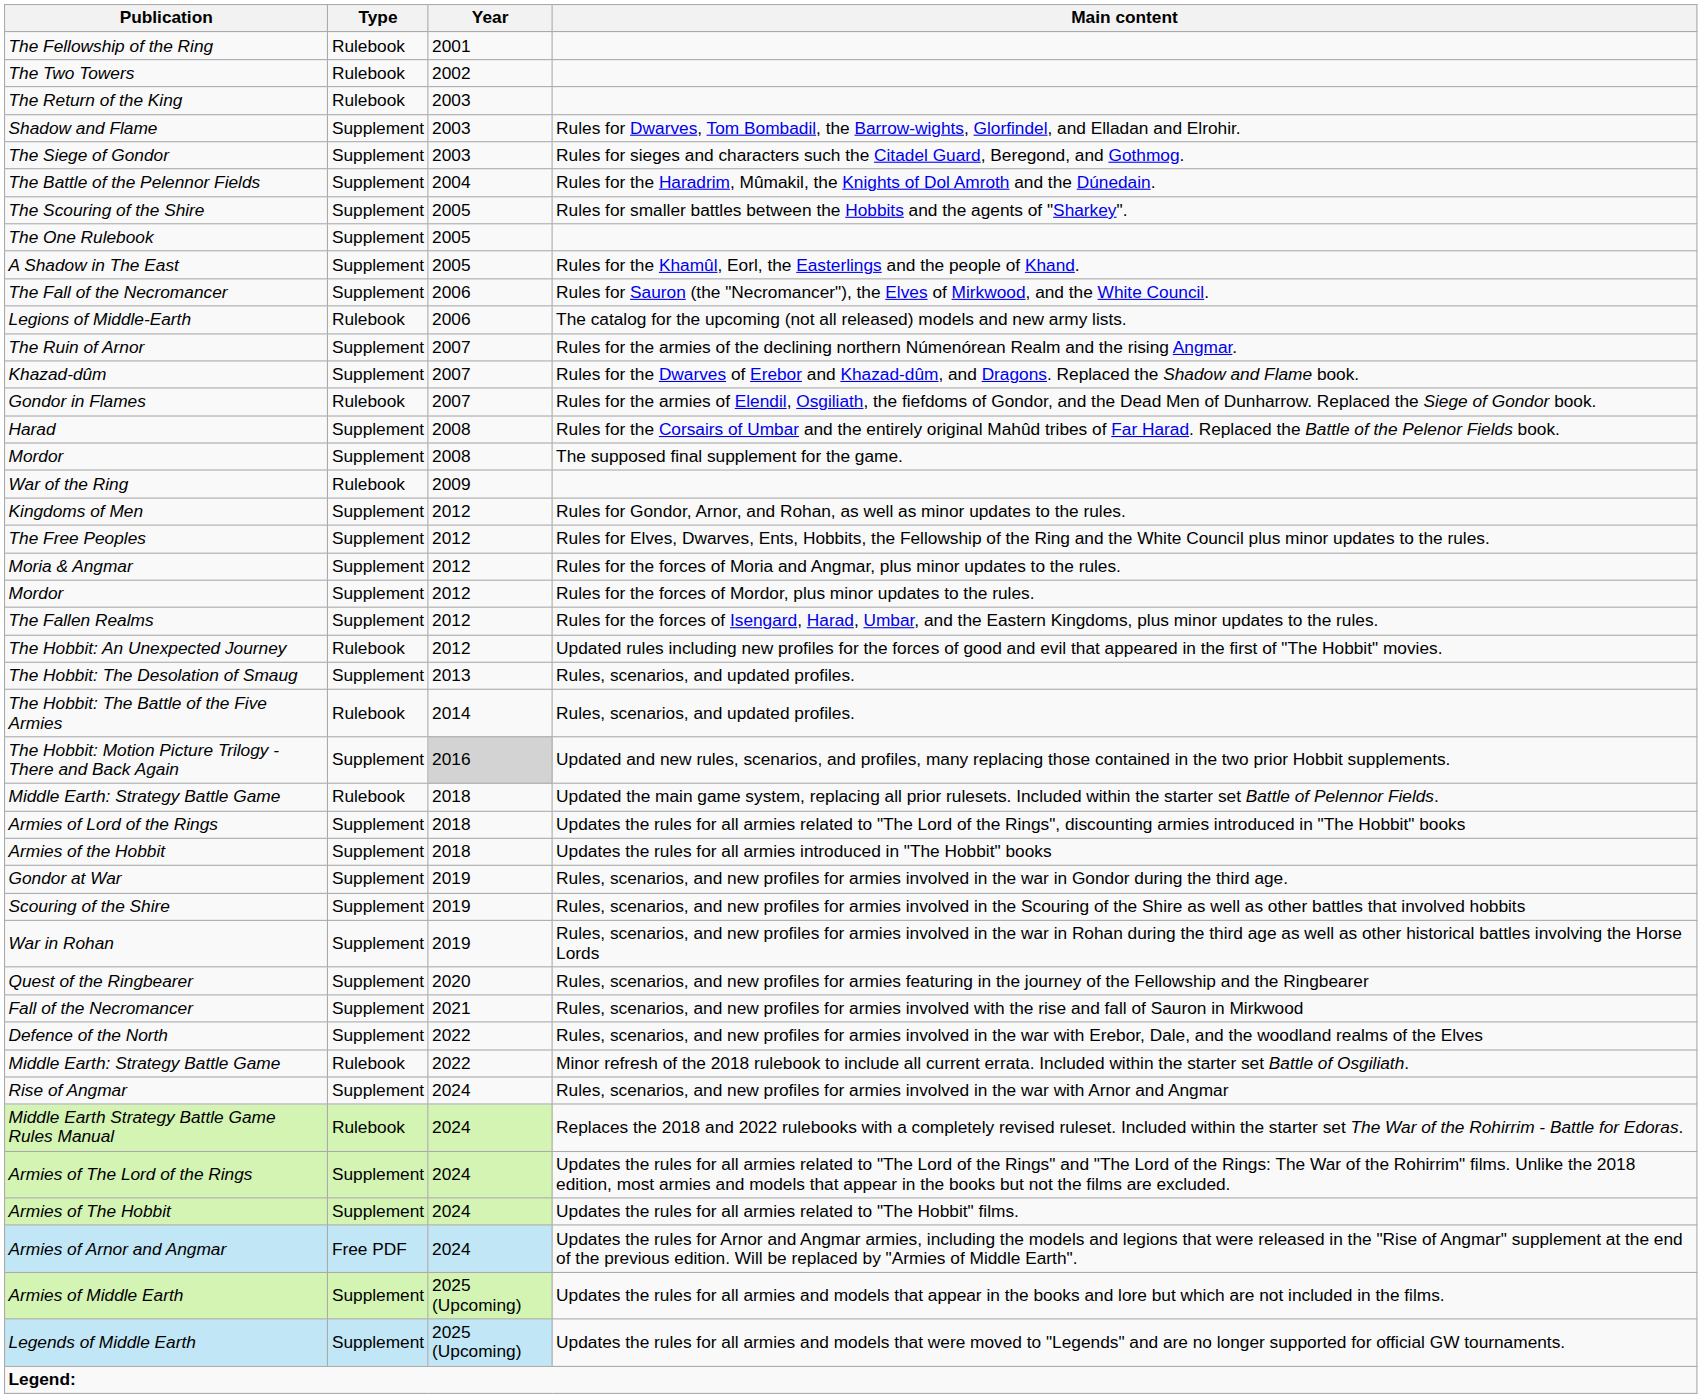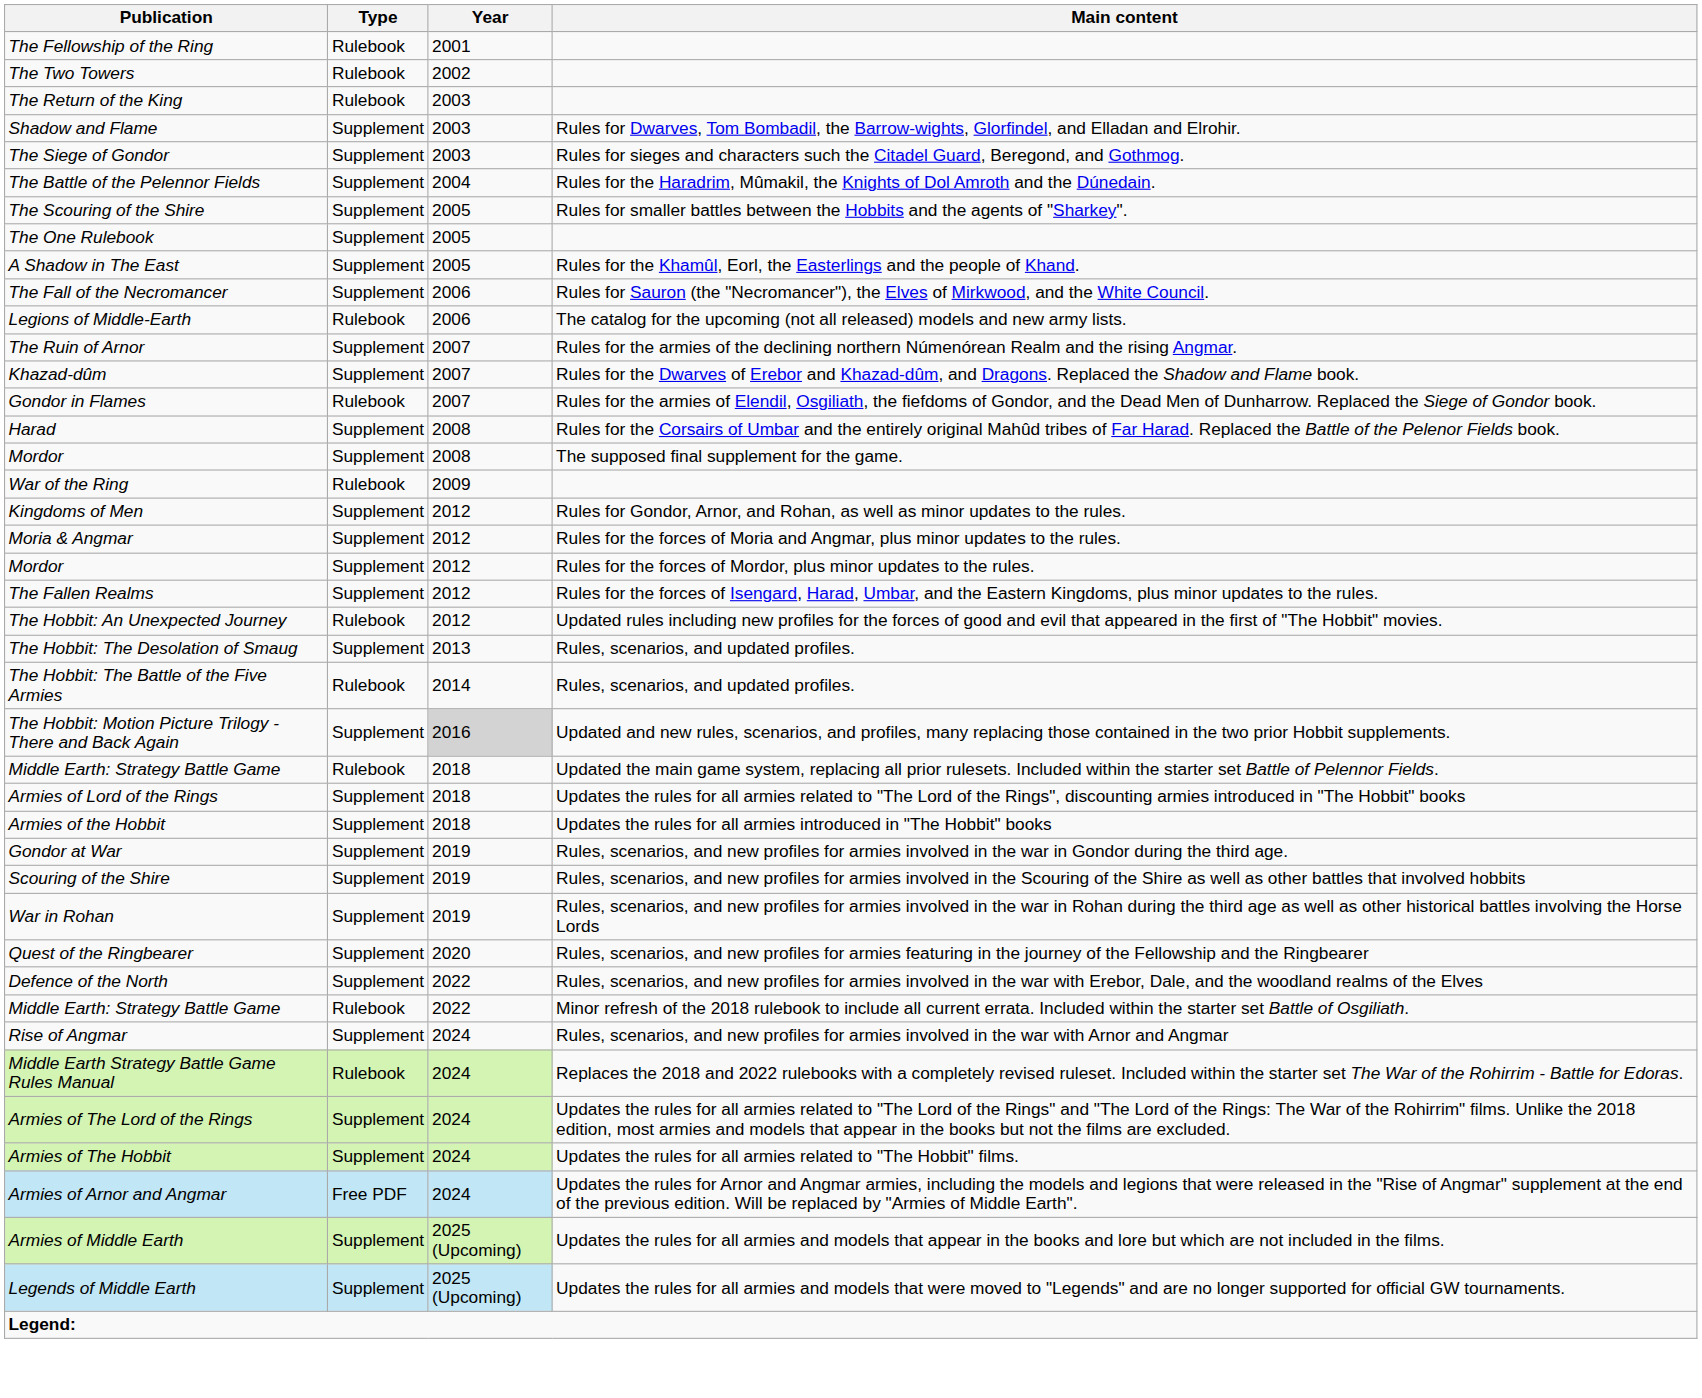 <table class="wikitable">
 <tr>
 <th>Publication</th>
 <th>Type</th>
 <th>Year</th>
 <th>Main content</th>
 </tr>
 <tr>
 <td><em>The Fellowship of the Ring</em></td>
 <td>Rulebook</td>
 <td>2001</td>
 <td></td>
 </tr>
 <tr>
 <td><em>The Two Towers</em></td>
 <td>Rulebook</td>
 <td>2002</td>
 <td></td>
 </tr>
 <tr>
 <td><em>The Return of the King</em></td>
 <td>Rulebook</td>
 <td>2003</td>
 <td></td>
 </tr>
 <tr>
 <td><em>Shadow and Flame</em></td>
 <td>Supplement</td>
 <td>2003</td>
 <td>Rules for <a href='#'>Dwarves</a>, <a href='#'>Tom Bombadil</a>, the <a href='#'>Barrow-wights</a>, <a href='#'>Glorfindel</a>, and Elladan and Elrohir.</td>
 </tr>
 <tr>
 <td><em>The Siege of Gondor</em></td>
 <td>Supplement</td>
 <td>2003</td>
 <td>Rules for sieges and characters such the <a href='#'>Citadel Guard</a>, Beregond, and <a href='#'>Gothmog</a>.</td>
 </tr>
 <tr>
 <td><em>The Battle of the Pelennor Fields</em></td>
 <td>Supplement</td>
 <td>2004</td>
 <td>Rules for the <a href='#'>Haradrim</a>, Mûmakil, the <a href='#'>Knights of Dol Amroth</a> and the <a href='#'>Dúnedain</a>.</td>
 </tr>
 <tr>
 <td><em>The Scouring of the Shire</em></td>
 <td>Supplement</td>
 <td>2005</td>
 <td>Rules for smaller battles between the <a href='#'>Hobbits</a> and the agents of "<a href='#'>Sharkey</a>".</td>
 </tr>
 <tr>
 <td><em>The One Rulebook</em></td>
 <td>Supplement</td>
 <td>2005</td>
 <td></td>
 </tr>
 <tr>
 <td><em>A Shadow in The East</em></td>
 <td>Supplement</td>
 <td>2005</td>
 <td>Rules for the <a href='#'>Khamûl</a>, Eorl, the <a href='#'>Easterlings</a> and the people of <a href='#'>Khand</a>.</td>
 </tr>
 <tr>
 <td><em>The Fall of the Necromancer</em></td>
 <td>Supplement</td>
 <td>2006</td>
 <td>Rules for <a href='#'>Sauron</a> (the "Necromancer"), the <a href='#'>Elves</a> of <a href='#'>Mirkwood</a>, and the <a href='#'>White Council</a>.</td>
 </tr>
 <tr>
 <td><em>Legions of Middle-Earth</em></td>
 <td>Rulebook</td>
 <td>2006</td>
 <td>The catalog for the upcoming (not all released) models and new army lists.</td>
 </tr>
 <tr>
 <td><em>The Ruin of Arnor</em></td>
 <td>Supplement</td>
 <td>2007</td>
 <td>Rules for the armies of the declining northern Númenórean Realm and the rising <a href='#'>Angmar</a>.</td>
 </tr>
 <tr>
 <td><em>Khazad-dûm</em></td>
 <td>Supplement</td>
 <td>2007</td>
 <td>Rules for the <a href='#'>Dwarves</a> of <a href='#'>Erebor</a> and <a href='#'>Khazad-dûm</a>, and <a href='#'>Dragons</a>. Replaced the <em>Shadow and Flame</em> book.</td>
 </tr>
 <tr>
 <td><em>Gondor in Flames</em></td>
 <td>Rulebook</td>
 <td>2007</td>
 <td>Rules for the armies of <a href='#'>Elendil</a>, <a href='#'>Osgiliath</a>, the fiefdoms of Gondor, and the Dead Men of Dunharrow. Replaced the <em>Siege of Gondor</em> book.</td>
 </tr>
 <tr>
 <td><em>Harad</em></td>
 <td>Supplement</td>
 <td>2008</td>
 <td>Rules for the <a href='#'>Corsairs of Umbar</a> and the entirely original Mahûd tribes of <a href='#'>Far Harad</a>. Replaced the <em>Battle of the Pelenor Fields</em> book.</td>
 </tr>
 <tr>
 <td><em>Mordor</em></td>
 <td>Supplement</td>
 <td>2008</td>
 <td>The supposed final supplement for the game.</td>
 </tr>
 <tr>
 <td><em>War of the Ring</em></td>
 <td>Rulebook</td>
 <td>2009</td>
 <td></td>
 </tr>
 <tr>
 <td><em>Kingdoms of Men</em></td>
 <td>Supplement</td>
 <td>2012</td>
 <td>Rules for Gondor, Arnor, and Rohan, as well as minor updates to the rules.</td>
 </tr>
 <tr>
-<td><em>The Free Peoples</em></td>
-<td>Supplement</td>
-<td>2012</td>
-<td>Rules for Elves, Dwarves, Ents, Hobbits, the Fellowship of the Ring and the White Council plus minor updates to the rules.</td>
-</tr>
-<tr>
 <td><em>Moria & Angmar</em></td>
 <td>Supplement</td>
 <td>2012</td>
 <td>Rules for the forces of Moria and Angmar, plus minor updates to the rules.</td>
 </tr>
 <tr>
 <td><em>Mordor</em></td>
 <td>Supplement</td>
 <td>2012</td>
 <td>Rules for the forces of Mordor, plus minor updates to the rules.</td>
 </tr>
 <tr>
 <td><em>The Fallen Realms</em></td>
 <td>Supplement</td>
 <td>2012</td>
 <td>Rules for the forces of <a href='#'>Isengard</a>, <a href='#'>Harad</a>, <a href='#'>Umbar</a>, and the Eastern Kingdoms, plus minor updates to the rules.</td>
 </tr>
 <tr>
 <td><em>The Hobbit: An Unexpected Journey</em></td>
 <td>Rulebook</td>
 <td>2012</td>
 <td>Updated rules including new profiles for the forces of good and evil that appeared in the first of "The Hobbit" movies.</td>
 </tr>
 <tr>
 <td><em>The Hobbit: The Desolation of Smaug</em></td>
 <td>Supplement</td>
 <td>2013</td>
 <td>Rules, scenarios, and updated profiles.</td>
 </tr>
 <tr>
 <td><em>The Hobbit: The Battle of the Five Armies</em></td>
 <td>Rulebook</td>
 <td>2014</td>
 <td>Rules, scenarios, and updated profiles.</td>
 </tr>
 <tr>
 <td><em>The Hobbit: Motion Picture Trilogy - There and Back Again</em></td>
 <td>Supplement</td>
 <td style="background: lightgrey;">2016</td>
 <td>Updated and new rules, scenarios, and profiles, many replacing those contained in the two prior Hobbit supplements.</td>
 </tr>
 <tr>
 <td><em>Middle Earth: Strategy Battle Game</em></td>
 <td>Rulebook</td>
 <td>2018</td>
 <td>Updated the main game system, replacing all prior rulesets. Included within the starter set <em>Battle of Pelennor Fields</em>.</td>
 </tr>
 <tr>
 <td><em> Armies of Lord of the Rings</em></td>
 <td>Supplement</td>
 <td>2018</td>
 <td>Updates the rules for all armies related to "The Lord of the Rings", discounting armies introduced in "The Hobbit" books</td>
 </tr>
 <tr>
 <td><em>Armies of the Hobbit</em></td>
 <td>Supplement</td>
 <td>2018</td>
 <td>Updates the rules for all armies introduced in "The Hobbit" books</td>
 </tr>
 <tr>
 <td><em>Gondor at War</em></td>
 <td>Supplement</td>
 <td>2019</td>
 <td>Rules, scenarios, and new profiles for armies involved in the war in Gondor during the third age.</td>
 </tr>
 <tr>
 <td><em>Scouring of the Shire</em></td>
 <td>Supplement</td>
 <td>2019</td>
 <td>Rules, scenarios, and new profiles for armies involved in the Scouring of the Shire as well as other battles that involved hobbits</td>
 </tr>
 <tr>
 <td><em>War in Rohan</em></td>
 <td>Supplement</td>
 <td>2019</td>
 <td>Rules, scenarios, and new profiles for armies involved in the war in Rohan during the third age as well as other historical battles involving the Horse Lords</td>
 </tr>
 <tr>
 <td><em>Quest of the Ringbearer</em></td>
 <td>Supplement</td>
 <td>2020</td>
 <td>Rules, scenarios, and new profiles for armies featuring in the journey of the Fellowship and the Ringbearer</td>
 </tr>
 <tr>
-<td><em>Fall of the Necromancer</em></td>
-<td>Supplement</td>
-<td>2021</td>
-<td>Rules, scenarios, and new profiles for armies involved with the rise and fall of Sauron in Mirkwood</td>
-</tr>
-<tr>
 <td><em>Defence of the North</em></td>
 <td>Supplement</td>
 <td>2022</td>
 <td>Rules, scenarios, and new profiles for armies involved in the war with Erebor, Dale, and the woodland realms of the Elves</td>
 </tr>
 <tr>
 <td><em>Middle Earth: Strategy Battle Game</em></td>
 <td>Rulebook</td>
 <td>2022</td>
 <td>Minor refresh of the 2018 rulebook to include all current errata. Included within the starter set <em>Battle of Osgiliath</em>.</td>
 </tr>
 <tr>
 <td><em>Rise of Angmar</em></td>
 <td>Supplement</td>
 <td>2024</td>
 <td>Rules, scenarios, and new profiles for armies involved in the war with Arnor and Angmar</td>
 </tr>
 <tr>
 <td style="background:#d4f4b4;"><em>Middle Earth Strategy Battle Game Rules Manual</em></td>
 <td style="background:#d4f4b4;">Rulebook</td>
 <td style="background:#d4f4b4;">2024</td>
 <td>Replaces the 2018 and 2022 rulebooks with a completely revised ruleset. Included within the starter set <em>The War of the Rohirrim - Battle for Edoras</em>.</td>
 </tr>
 <tr>
 <td style="background:#d4f4b4;"><em> Armies of The Lord of the Rings</em></td>
 <td style="background:#d4f4b4;">Supplement</td>
 <td style="background:#d4f4b4;">2024</td>
 <td>Updates the rules for all armies related to "The Lord of the Rings" and "The Lord of the Rings: The War of the Rohirrim" films. Unlike the 2018 edition, most armies and models that appear in the books but not the films are excluded.</td>
 </tr>
 <tr>
 <td style="background:#d4f4b4;"><em>Armies of The Hobbit</em></td>
 <td style="background:#d4f4b4;">Supplement</td>
 <td style="background:#d4f4b4;">2024</td>
 <td>Updates the rules for all armies related to "The Hobbit" films.</td>
 </tr>
 <tr>
 <td style="background:#c1e6f5;"><em>Armies of Arnor and Angmar</em></td>
 <td style="background:#c1e6f5;">Free PDF</td>
 <td style="background:#c1e6f5;">2024</td>
 <td>Updates the rules for Arnor and Angmar armies, including the models and legions that were released in the "Rise of Angmar" supplement at the end of the previous edition. Will be replaced by "Armies of Middle Earth".</td>
 </tr>
 <tr>
 <td style="background:#d4f4b4;"><em>Armies of Middle Earth</em></td>
 <td style="background:#d4f4b4;">Supplement</td>
 <td style="background:#d4f4b4;">2025 (Upcoming)</td>
 <td>Updates the rules for all armies and models that appear in the books and lore but which are not included in the films.</td>
 </tr>
 <tr>
 <td style="background:#c1e6f5;"><em>Legends of Middle Earth</em></td>
 <td style="background:#c1e6f5;">Supplement</td>
 <td style="background:#c1e6f5;">2025 (Upcoming)</td>
 <td>Updates the rules for all armies and models that were moved to "Legends" and are no longer supported for official GW tournaments.</td>
 </tr>
 <tr>
 <td colspan="4"><strong>Legend:</strong>  </td>
 </tr>
 </table>
